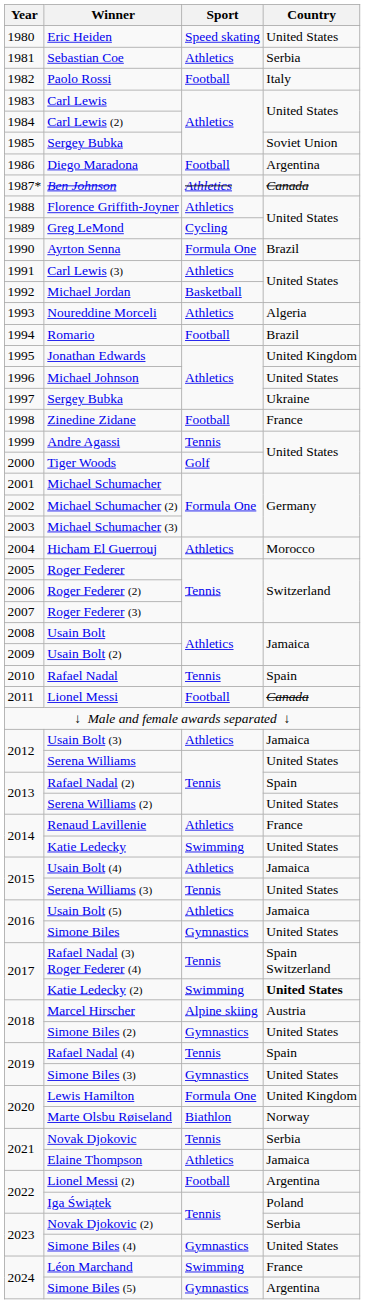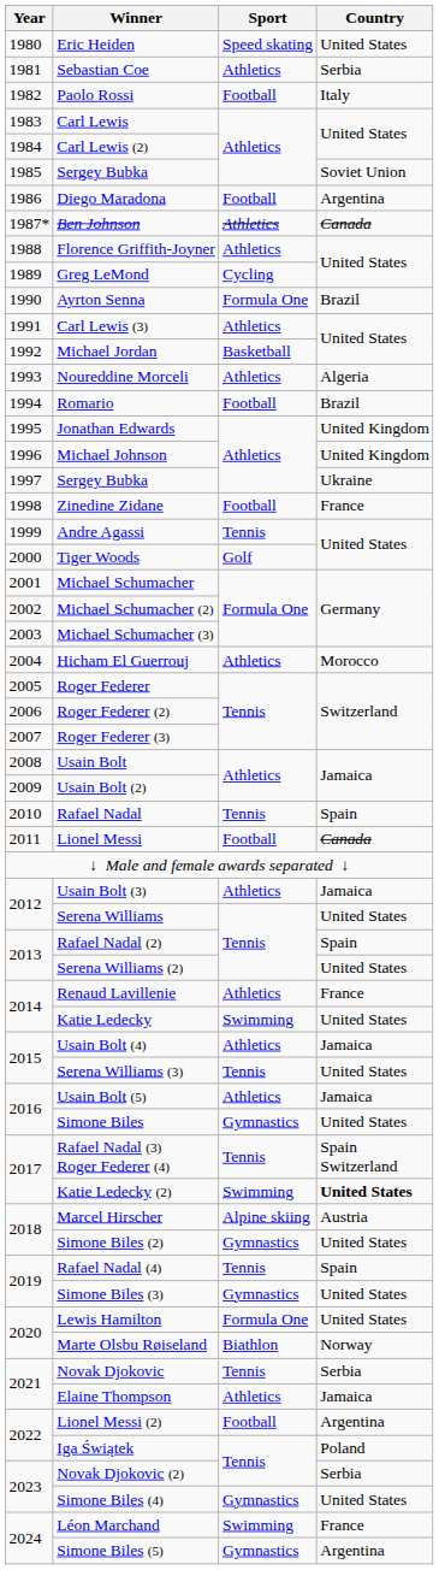 <table class="wikitable sortable">
 <tr>
 <th>Year</th>
 <th>Winner</th>
 <th>Sport</th>
 <th>Country</th>
 </tr>
 <tr>
 <td>1980</td>
 <td><a href='#'>Eric Heiden</a></td>
 <td><a href='#'>Speed skating</a></td>
 <td>United States</td>
 </tr>
 <tr>
 <td>1981</td>
 <td><a href='#'>Sebastian Coe</a></td>
 <td><a href='#'>Athletics</a></td>
 <td>Serbia</td>
 </tr>
 <tr>
 <td>1982</td>
 <td><a href='#'>Paolo Rossi</a></td>
 <td><a href='#'>Football</a></td>
 <td>Italy</td>
 </tr>
 <tr>
 <td>1983</td>
 <td><a href='#'>Carl Lewis</a></td>
 <td rowspan="3"><a href='#'>Athletics</a></td>
 <td rowspan="2">United States</td>
 </tr>
 <tr>
 <td>1984</td>
 <td><a href='#'>Carl Lewis</a> <small>(2)</small></td>
 </tr>
 <tr>
 <td>1985</td>
 <td><a href='#'>Sergey Bubka</a></td>
 <td>Soviet Union</td>
 </tr>
 <tr>
 <td>1986</td>
 <td><a href='#'>Diego Maradona</a></td>
 <td><a href='#'>Football</a></td>
 <td>Argentina</td>
 </tr>
 <tr>
 <td>1987*</td>
 <td><em><a href='#'><s>Ben Johnson</s></a></em></td>
 <td><em><del><a href='#'>Athletics</a></del></em></td>
 <td><em><del>Canada</del></em></td>
 </tr>
 <tr>
 <td>1988</td>
 <td><a href='#'>Florence Griffith-Joyner</a></td>
 <td><a href='#'>Athletics</a></td>
 <td rowspan="2">United States</td>
 </tr>
 <tr>
 <td>1989</td>
 <td><a href='#'>Greg LeMond</a></td>
 <td><a href='#'>Cycling</a></td>
 </tr>
 <tr>
 <td>1990</td>
 <td><a href='#'>Ayrton Senna</a></td>
 <td><a href='#'>Formula One</a></td>
 <td>Brazil</td>
 </tr>
 <tr>
 <td>1991</td>
 <td><a href='#'>Carl Lewis</a> <small>(3)</small></td>
 <td><a href='#'>Athletics</a></td>
 <td rowspan="2">United States</td>
 </tr>
 <tr>
 <td>1992</td>
 <td><a href='#'>Michael Jordan</a></td>
 <td><a href='#'>Basketball</a></td>
 </tr>
 <tr>
 <td>1993</td>
 <td><a href='#'>Noureddine Morceli</a></td>
 <td><a href='#'>Athletics</a></td>
 <td>Algeria</td>
 </tr>
 <tr>
 <td>1994</td>
 <td><a href='#'>Romario</a></td>
 <td><a href='#'>Football</a></td>
 <td>Brazil</td>
 </tr>
 <tr>
 <td>1995</td>
 <td><a href='#'>Jonathan Edwards</a></td>
 <td rowspan="3"><a href='#'>Athletics</a></td>
 <td>United Kingdom</td>
 </tr>
 <tr>
 <td>1996</td>
 <td><a href='#'>Michael Johnson</a></td>
-<td>United States</td>
+<td>United Kingdom</td>
 </tr>
 <tr>
 <td>1997</td>
 <td><a href='#'>Sergey Bubka</a></td>
 <td>Ukraine</td>
 </tr>
 <tr>
 <td>1998</td>
 <td><a href='#'>Zinedine Zidane</a></td>
 <td><a href='#'>Football</a></td>
 <td>France</td>
 </tr>
 <tr>
 <td>1999</td>
 <td><a href='#'>Andre Agassi</a></td>
 <td><a href='#'>Tennis</a></td>
 <td rowspan="2">United States</td>
 </tr>
 <tr>
 <td>2000</td>
 <td><a href='#'>Tiger Woods</a></td>
 <td><a href='#'>Golf</a></td>
 </tr>
 <tr>
 <td>2001</td>
 <td><a href='#'>Michael Schumacher</a></td>
 <td rowspan="3"><a href='#'>Formula One</a></td>
 <td rowspan="3">Germany</td>
 </tr>
 <tr>
 <td>2002</td>
 <td><a href='#'>Michael Schumacher</a> <small>(2)</small></td>
 </tr>
 <tr>
 <td>2003</td>
 <td><a href='#'>Michael Schumacher</a> <small>(3)</small></td>
 </tr>
 <tr>
 <td>2004</td>
 <td><a href='#'>Hicham El Guerrouj</a></td>
 <td><a href='#'>Athletics</a></td>
 <td>Morocco</td>
 </tr>
 <tr>
 <td>2005</td>
 <td><a href='#'>Roger Federer</a></td>
 <td rowspan="3"><a href='#'>Tennis</a></td>
 <td rowspan="3">Switzerland</td>
 </tr>
 <tr>
 <td>2006</td>
 <td><a href='#'>Roger Federer</a> <small>(2)</small></td>
 </tr>
 <tr>
 <td>2007</td>
 <td><a href='#'>Roger Federer</a> <small>(3)</small></td>
 </tr>
 <tr>
 <td>2008</td>
 <td><a href='#'>Usain Bolt</a></td>
 <td rowspan="2"><a href='#'>Athletics</a></td>
 <td rowspan="2">Jamaica</td>
 </tr>
 <tr>
 <td>2009</td>
 <td><a href='#'>Usain Bolt</a> <small>(2)</small></td>
 </tr>
 <tr>
 <td>2010</td>
 <td><a href='#'>Rafael Nadal</a></td>
 <td><a href='#'>Tennis</a></td>
 <td>Spain</td>
 </tr>
 <tr>
 <td>2011</td>
 <td><a href='#'>Lionel Messi</a></td>
 <td><a href='#'>Football</a></td>
 <td><em><del>Canada</del></em></td>
 </tr>
 <tr>
 <td colspan="4" style="text-align:center;">↓  <em>Male and female awards separated</em>  ↓</td>
 </tr>
 <tr>
 <td rowspan="2">2012</td>
 <td><a href='#'>Usain Bolt</a> <small>(3)</small></td>
 <td><a href='#'>Athletics</a></td>
 <td>Jamaica</td>
 </tr>
 <tr>
 <td><a href='#'>Serena Williams</a></td>
 <td rowspan="3"><a href='#'>Tennis</a></td>
 <td>United States</td>
 </tr>
 <tr>
 <td rowspan="2">2013</td>
 <td><a href='#'>Rafael Nadal</a> <small>(2)</small></td>
 <td>Spain</td>
 </tr>
 <tr>
 <td><a href='#'>Serena Williams</a> <small>(2)</small></td>
 <td>United States</td>
 </tr>
 <tr>
 <td rowspan="2">2014</td>
 <td><a href='#'>Renaud Lavillenie</a></td>
 <td><a href='#'>Athletics</a></td>
 <td>France</td>
 </tr>
 <tr>
 <td><a href='#'>Katie Ledecky</a></td>
 <td><a href='#'>Swimming</a></td>
 <td>United States</td>
 </tr>
 <tr>
 <td rowspan="2">2015</td>
 <td><a href='#'>Usain Bolt</a> <small>(4)</small></td>
 <td><a href='#'>Athletics</a></td>
 <td>Jamaica</td>
 </tr>
 <tr>
 <td><a href='#'>Serena Williams</a> <small>(3)</small></td>
 <td><a href='#'>Tennis</a></td>
 <td>United States</td>
 </tr>
 <tr>
 <td rowspan="2">2016</td>
 <td><a href='#'>Usain Bolt</a> <small>(5)</small></td>
 <td><a href='#'>Athletics</a></td>
 <td>Jamaica</td>
 </tr>
 <tr>
 <td><a href='#'>Simone Biles</a></td>
 <td><a href='#'>Gymnastics</a></td>
 <td>United States</td>
 </tr>
 <tr>
 <td rowspan="2">2017</td>
 <td><a href='#'>Rafael Nadal</a> <small>(3)</small><br><a href='#'>Roger Federer</a> <small>(4)</small></td>
 <td><a href='#'>Tennis</a></td>
 <td>Spain<br>Switzerland</td>
 </tr>
 <tr>
 <td><a href='#'>Katie Ledecky</a> <small>(2)</small></td>
 <td><a href='#'>Swimming</a></td>
 <td><strong>United States</strong></td>
 </tr>
 <tr>
 <td rowspan="2">2018</td>
 <td><a href='#'>Marcel Hirscher</a></td>
 <td><a href='#'>Alpine skiing</a></td>
 <td>Austria</td>
 </tr>
 <tr>
 <td><a href='#'>Simone Biles</a> <small>(2)</small></td>
 <td><a href='#'>Gymnastics</a></td>
 <td>United States</td>
 </tr>
 <tr>
 <td rowspan="2">2019</td>
 <td><a href='#'>Rafael Nadal</a> <small>(4)</small></td>
 <td><a href='#'>Tennis</a></td>
 <td>Spain</td>
 </tr>
 <tr>
 <td><a href='#'>Simone Biles</a> <small>(3)</small></td>
 <td><a href='#'>Gymnastics</a></td>
 <td>United States</td>
 </tr>
 <tr>
 <td rowspan="2">2020</td>
 <td><a href='#'>Lewis Hamilton</a></td>
 <td><a href='#'>Formula One</a></td>
-<td>United Kingdom</td>
+<td>United States</td>
 </tr>
 <tr>
 <td><a href='#'>Marte Olsbu Røiseland</a></td>
 <td><a href='#'>Biathlon</a></td>
 <td>Norway</td>
 </tr>
 <tr>
 <td rowspan="2">2021</td>
 <td><a href='#'>Novak Djokovic</a></td>
 <td><a href='#'>Tennis</a></td>
 <td>Serbia</td>
 </tr>
 <tr>
 <td><a href='#'>Elaine Thompson</a></td>
 <td><a href='#'>Athletics</a></td>
 <td>Jamaica</td>
 </tr>
 <tr>
 <td rowspan="2">2022</td>
 <td><a href='#'>Lionel Messi</a> <small>(2)</small></td>
 <td><a href='#'>Football</a></td>
 <td>Argentina</td>
 </tr>
 <tr>
 <td><a href='#'>Iga Świątek</a></td>
 <td rowspan="2"><a href='#'>Tennis</a></td>
 <td>Poland</td>
 </tr>
 <tr>
 <td rowspan="2">2023</td>
 <td><a href='#'>Novak Djokovic</a> <small>(2)</small></td>
 <td>Serbia</td>
 </tr>
 <tr>
 <td><a href='#'>Simone Biles</a> <small>(4)</small></td>
 <td><a href='#'>Gymnastics</a></td>
 <td>United States</td>
 </tr>
 <tr>
 <td rowspan="2">2024</td>
 <td><a href='#'>Léon Marchand</a></td>
 <td><a href='#'>Swimming</a></td>
 <td>France</td>
 </tr>
 <tr>
 <td><a href='#'>Simone Biles</a> <small>(5)</small></td>
 <td><a href='#'>Gymnastics</a></td>
 <td>Argentina</td>
 </tr>
 </table>
